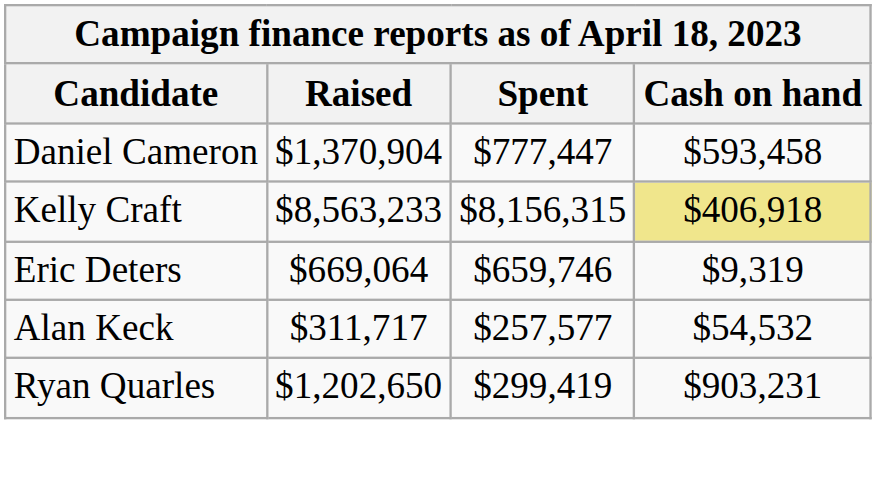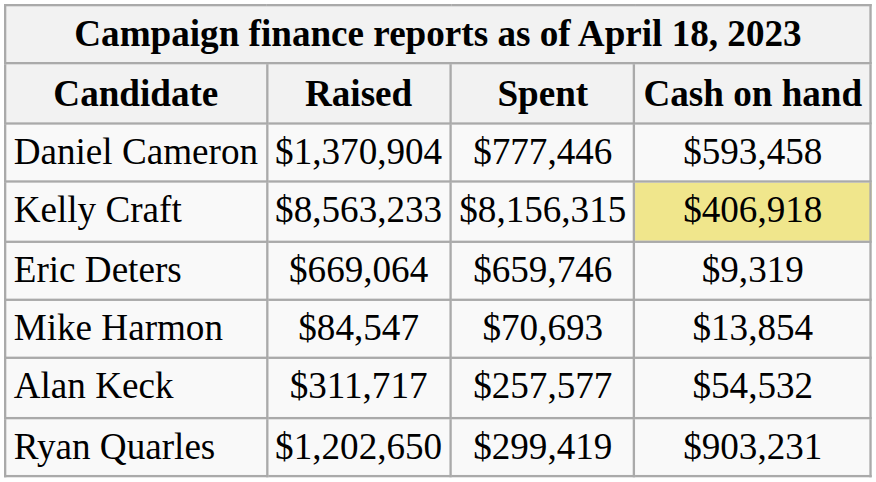 <table class="wikitable sortable">
 <tr>
 <th colspan="4">Campaign finance reports as of April 18, 2023</th>
 </tr>
 <tr style="text-align:center;">
 <th>Candidate</th>
 <th>Raised</th>
 <th>Spent</th>
 <th>Cash on hand</th>
 </tr>
 <tr>
 <td>Daniel Cameron</td>
 <td align="center">$1,370,904</td>
-<td align="center">$777,447</td>
+<td align="center">$777,446</td>
 <td align="center">$593,458</td>
 </tr>
 <tr>
 <td>Kelly Craft</td>
 <td align="center">$8,563,233</td>
 <td align="center">$8,156,315</td>
 <td align="center" style="background: khaki;">$406,918</td>
 </tr>
 <tr>
 <td>Eric Deters</td>
 <td align="center">$669,064</td>
 <td align="center">$659,746</td>
 <td align="center">$9,319</td>
 </tr>
 <tr>
+<td>Mike Harmon</td>
+<td align="center">$84,547</td>
+<td align="center">$70,693</td>
+<td align="center">$13,854</td>
+</tr>
+<tr>
 <td>Alan Keck</td>
 <td align="center">$311,717</td>
 <td align="center">$257,577</td>
 <td align="center">$54,532</td>
 </tr>
 <tr>
 <td>Ryan Quarles</td>
 <td align="center">$1,202,650</td>
 <td align="center">$299,419</td>
 <td align="center">$903,231</td>
 </tr>
 </table>
